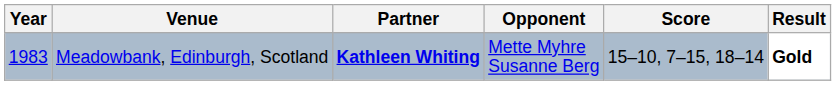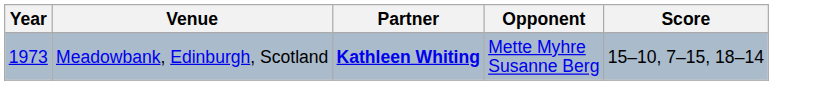 <table class="sortable wikitable" style="font-size: 90%;">
 <tr>
 <th>Year</th>
 <th>Venue</th>
 <th>Partner</th>
 <th>Opponent</th>
 <th>Score</th>
-<th>Result</th>
 </tr>
 <tr style="background:#AABBCC">
-<td align="center"><a href='#'>1983</a></td>
+<td align="center"><a href='#'>1973</a></td>
 <td align="left"><a href='#'>Meadowbank</a>, <a href='#'>Edinburgh</a>, Scotland</td>
 <td align="left"><strong> <a href='#'>Kathleen Whiting</a></strong></td>
 <td align="left"> <a href='#'>Mette Myhre</a><br> <a href='#'>Susanne Berg</a></td>
 <td align="left">15–10, 7–15, 18–14</td>
-<td style="text-align:left; background:white"> <strong>Gold</strong></td>
 </tr>
 </table>
